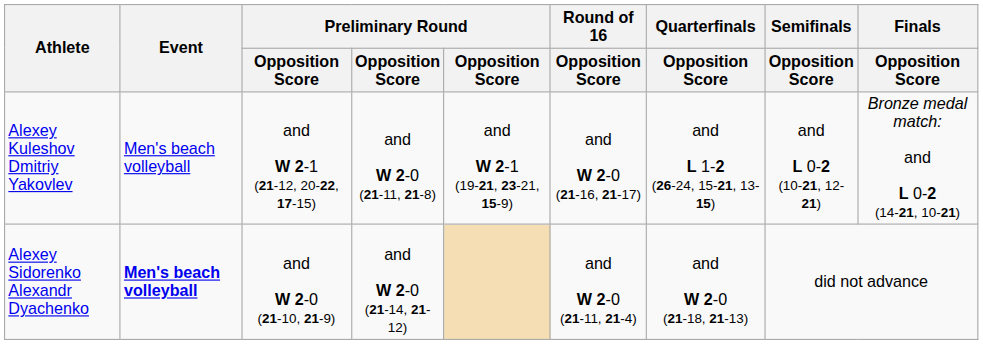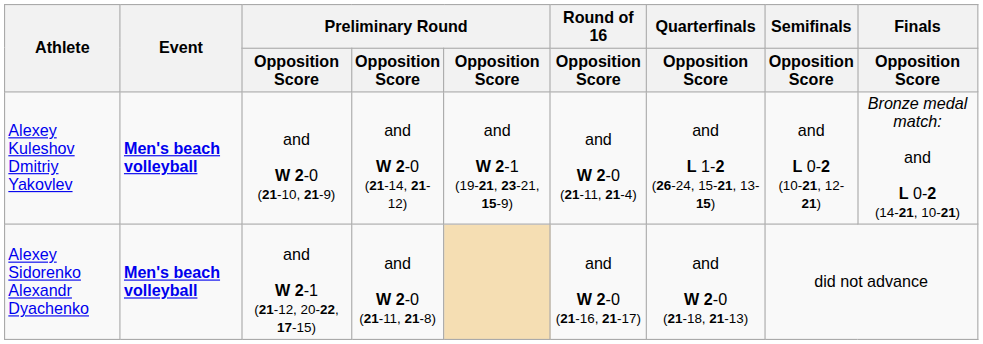 <table class="wikitable" border="1" style="font-size:90%">
 <tr>
 <th rowspan=2>Athlete</th>
 <th rowspan=2>Event</th>
 <th colspan=3>Preliminary Round</th>
 <th>Round of 16</th>
 <th>Quarterfinals</th>
 <th>Semifinals</th>
 <th>Finals</th>
 </tr>
 <tr>
 <th>Opposition<br>Score</th>
 <th>Opposition<br>Score</th>
 <th>Opposition<br>Score</th>
 <th>Opposition<br>Score</th>
 <th>Opposition<br>Score</th>
 <th>Opposition<br>Score</th>
 <th>Opposition<br>Score</th>
 </tr>
 <tr>
 <td><a href='#'>Alexey Kuleshov</a> <br> <a href='#'>Dmitriy Yakovlev</a></td>
-<td><a href='#'>Men's beach volleyball</a></td>
-<td align=center><br>and<br><br><strong>W</strong> <strong>2</strong>-1<br><small>(<strong>21</strong>-12, 20-<strong>22</strong>, <strong>17</strong>-15)</small></td>
-<td align=center><br>and<br><br><strong>W</strong> <strong>2</strong>-0<br><small>(<strong>21</strong>-11, <strong>21</strong>-8)</small></td>
+<td><strong><a href='#'>Men's beach volleyball</a></strong></td>
+<td align=center><br>and<br><br><strong>W</strong> <strong>2</strong>-0<br><small>(<strong>21</strong>-10, <strong>21</strong>-9)</small></td>
+<td align=center><br>and<br><br><strong>W</strong> <strong>2</strong>-0<br><small>(<strong>21</strong>-14, <strong>21</strong>-12)</small></td>
 <td align=center><br>and<br><br><strong>W</strong> <strong>2</strong>-1<br><small>(19-<strong>21</strong>, <strong>23</strong>-21, <strong>15</strong>-9)</small></td>
-<td align=center><br>and<br><br><strong>W</strong> <strong>2</strong>-0<br><small>(<strong>21</strong>-16, <strong>21</strong>-17)</small></td>
+<td align=center><br>and<br><br><strong>W</strong> <strong>2</strong>-0<br><small>(<strong>21</strong>-11, <strong>21</strong>-4)</small></td>
 <td align=center><br>and<br><br><strong>L</strong> 1-<strong>2</strong><br><small>(<strong>26</strong>-24, 15-<strong>21</strong>, 13-<strong>15</strong>)</small></td>
 <td align=center><br>and<br><br><strong>L</strong> 0-<strong>2</strong><br><small>(10-<strong>21</strong>, 12-<strong>21</strong>)</small></td>
 <td align=center><em>Bronze medal match:</em><br><br>and<br><br><strong>L</strong> 0-<strong>2</strong><br><small>(14-<strong>21</strong>, 10-<strong>21</strong>)</small></td>
 </tr>
 <tr>
 <td><a href='#'>Alexey Sidorenko</a> <br> <a href='#'>Alexandr Dyachenko</a></td>
 <td><strong><a href='#'>Men's beach volleyball</a></strong></td>
-<td align=center><br>and<br><br><strong>W</strong> <strong>2</strong>-0<br><small>(<strong>21</strong>-10, <strong>21</strong>-9)</small></td>
-<td align=center><br>and<br><br><strong>W</strong> <strong>2</strong>-0<br><small>(<strong>21</strong>-14, <strong>21</strong>-12)</small></td>
+<td align=center><br>and<br><br><strong>W</strong> <strong>2</strong>-1<br><small>(<strong>21</strong>-12, 20-<strong>22</strong>, <strong>17</strong>-15)</small></td>
+<td align=center><br>and<br><br><strong>W</strong> <strong>2</strong>-0<br><small>(<strong>21</strong>-11, <strong>21</strong>-8)</small></td>
 <td style="background:wheat;"></td>
-<td align=center><br>and<br><br><strong>W</strong> <strong>2</strong>-0<br><small>(<strong>21</strong>-11, <strong>21</strong>-4)</small></td>
+<td align=center><br>and<br><br><strong>W</strong> <strong>2</strong>-0<br><small>(<strong>21</strong>-16, <strong>21</strong>-17)</small></td>
 <td align=center><br>and<br><br><strong>W</strong> <strong>2</strong>-0<br><small>(<strong>21</strong>-18, <strong>21</strong>-13)</small></td>
 <td align=center colspan="7">did not advance</td>
 </tr>
 </table>
